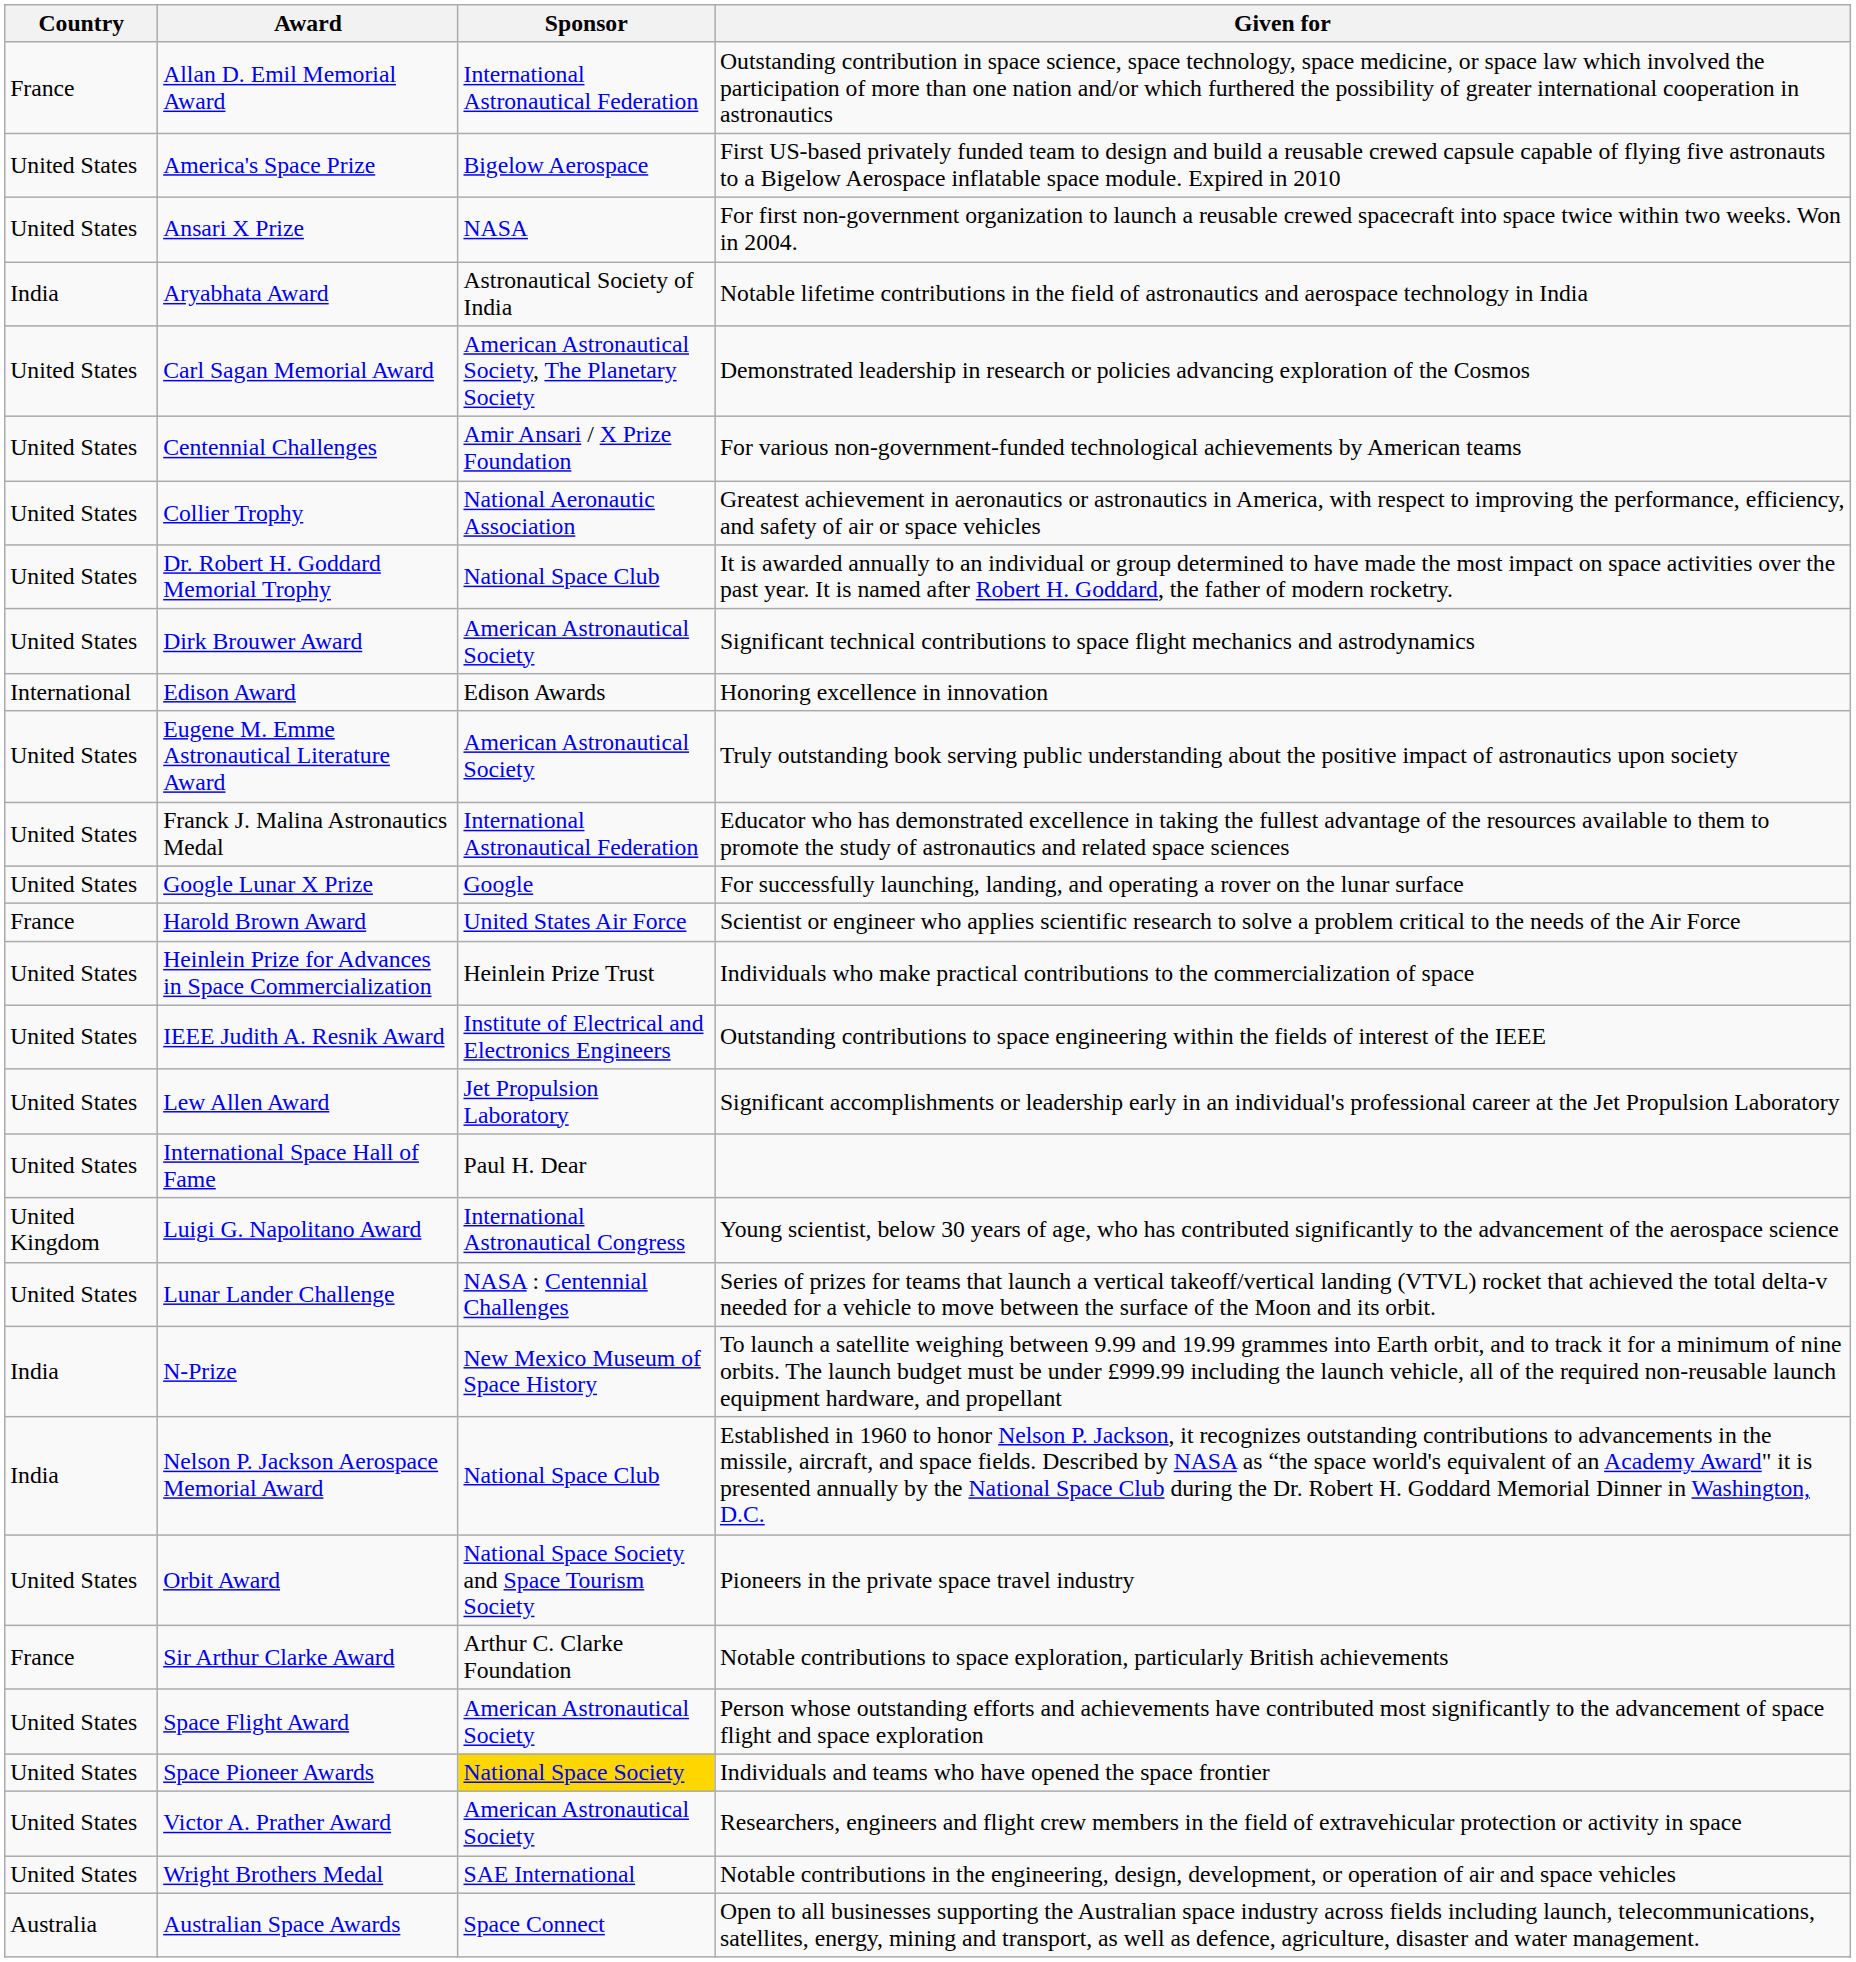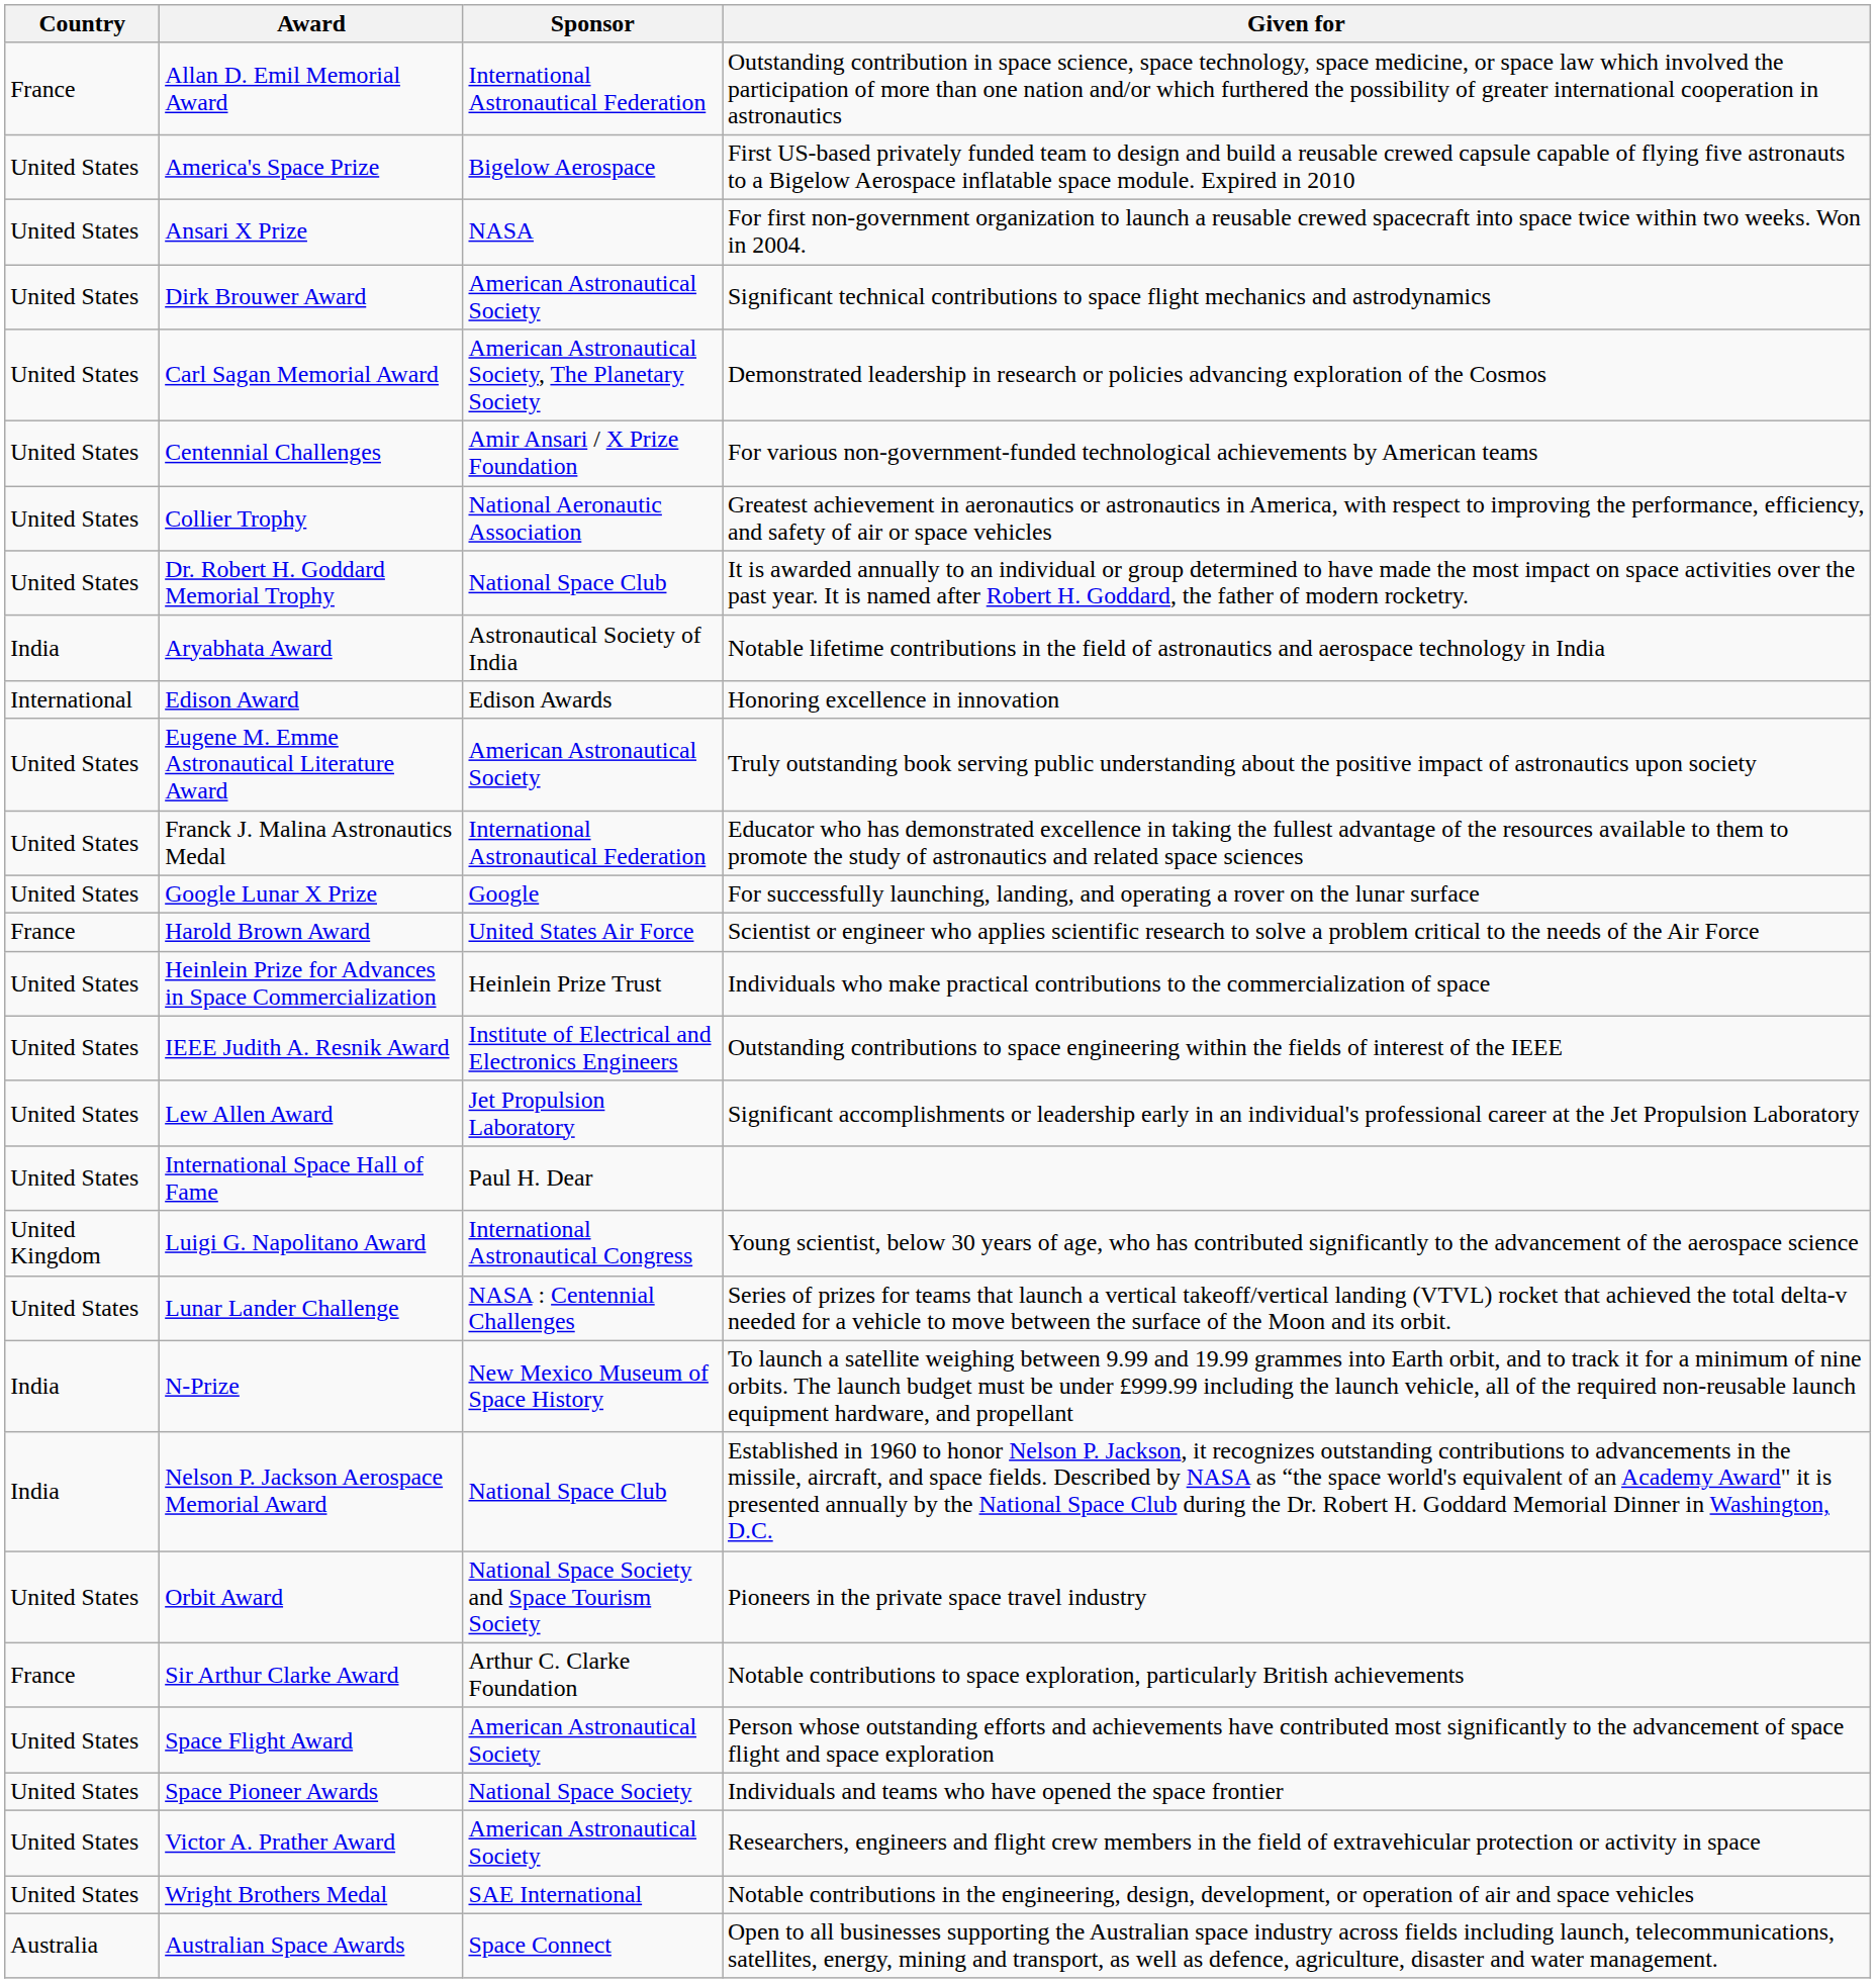 <table class="wikitable sortable">
 <tr>
 <th style="width:6em;">Country</th>
 <th>Award</th>
 <th>Sponsor</th>
 <th>Given for</th>
 </tr>
 <tr>
 <td>France</td>
 <td><a href='#'>Allan D. Emil Memorial Award</a></td>
 <td><a href='#'>International Astronautical Federation</a></td>
 <td>Outstanding contribution in space science, space technology, space medicine, or space law which involved the participation of more than one nation and/or which furthered the possibility of greater international cooperation in astronautics</td>
 </tr>
 <tr>
 <td>United States</td>
 <td><a href='#'>America's Space Prize</a></td>
 <td><a href='#'>Bigelow Aerospace</a></td>
 <td>First US-based privately funded team to design and build a reusable crewed capsule capable of flying five astronauts to a Bigelow Aerospace inflatable space module. Expired in 2010</td>
 </tr>
 <tr>
 <td>United States</td>
 <td><a href='#'>Ansari X Prize</a></td>
 <td><a href='#'>NASA</a></td>
 <td>For first non-government organization to launch a reusable crewed spacecraft into space twice within two weeks. Won in 2004.</td>
 </tr>
 <tr>
-<td>India</td>
-<td><a href='#'>Aryabhata Award</a></td>
-<td>Astronautical Society of India</td>
-<td>Notable lifetime contributions in the field of astronautics and aerospace technology in India</td>
+<td>United States</td>
+<td><a href='#'>Dirk Brouwer Award</a></td>
+<td><a href='#'>American Astronautical Society</a></td>
+<td>Significant technical contributions to space flight mechanics and astrodynamics</td>
 </tr>
 <tr>
 <td>United States</td>
 <td><a href='#'>Carl Sagan Memorial Award</a></td>
 <td><a href='#'>American Astronautical Society</a>, <a href='#'>The Planetary Society</a></td>
 <td>Demonstrated leadership in research or policies advancing exploration of the Cosmos</td>
 </tr>
 <tr>
 <td>United States</td>
 <td><a href='#'>Centennial Challenges</a></td>
 <td><a href='#'>Amir Ansari</a> / <a href='#'>X Prize Foundation</a></td>
 <td>For various non-government-funded technological achievements by American teams</td>
 </tr>
 <tr>
 <td>United States</td>
 <td><a href='#'>Collier Trophy</a></td>
 <td><a href='#'>National Aeronautic Association</a></td>
 <td>Greatest achievement in aeronautics or astronautics in America, with respect to improving the performance, efficiency, and safety of air or space vehicles</td>
 </tr>
 <tr>
 <td>United States</td>
 <td><a href='#'>Dr. Robert H. Goddard Memorial Trophy</a></td>
 <td><a href='#'>National Space Club</a></td>
 <td>It is awarded annually to an individual or group determined to have made the most impact on space activities over the past year. It is named after <a href='#'>Robert H. Goddard</a>, the father of modern rocketry.</td>
 </tr>
 <tr>
-<td>United States</td>
-<td><a href='#'>Dirk Brouwer Award</a></td>
-<td><a href='#'>American Astronautical Society</a></td>
-<td>Significant technical contributions to space flight mechanics and astrodynamics</td>
+<td>India</td>
+<td><a href='#'>Aryabhata Award</a></td>
+<td>Astronautical Society of India</td>
+<td>Notable lifetime contributions in the field of astronautics and aerospace technology in India</td>
 </tr>
 <tr>
 <td>International</td>
 <td><a href='#'>Edison Award</a></td>
 <td>Edison Awards</td>
 <td>Honoring excellence in innovation</td>
 </tr>
 <tr>
 <td>United States</td>
 <td><a href='#'>Eugene M. Emme Astronautical Literature Award</a></td>
 <td><a href='#'>American Astronautical Society</a></td>
 <td>Truly outstanding book serving public understanding about the positive impact of astronautics upon society</td>
 </tr>
 <tr>
 <td>United States</td>
 <td>Franck J. Malina Astronautics Medal</td>
 <td><a href='#'>International Astronautical Federation</a></td>
 <td>Educator who has demonstrated excellence in taking the fullest advantage of the resources available to them to promote the study of astronautics and related space sciences</td>
 </tr>
 <tr>
 <td>United States</td>
 <td><a href='#'>Google Lunar X Prize</a></td>
 <td><a href='#'>Google</a></td>
 <td>For successfully launching, landing, and operating a rover on the lunar surface</td>
 </tr>
 <tr>
 <td>France</td>
 <td><a href='#'>Harold Brown Award</a></td>
 <td><a href='#'>United States Air Force</a></td>
 <td>Scientist or engineer who applies scientific research to solve a problem critical to the needs of the Air Force</td>
 </tr>
 <tr>
 <td>United States</td>
 <td><a href='#'>Heinlein Prize for Advances in Space Commercialization</a></td>
 <td>Heinlein Prize Trust</td>
 <td>Individuals who make practical contributions to the commercialization of space</td>
 </tr>
 <tr>
 <td>United States</td>
 <td><a href='#'>IEEE Judith A. Resnik Award</a></td>
 <td><a href='#'>Institute of Electrical and Electronics Engineers</a></td>
 <td>Outstanding contributions to space engineering within the fields of interest of the IEEE</td>
 </tr>
 <tr>
 <td>United States</td>
 <td><a href='#'>Lew Allen Award</a></td>
 <td><a href='#'>Jet Propulsion Laboratory</a></td>
 <td>Significant accomplishments or leadership early in an individual's professional career at the Jet Propulsion Laboratory</td>
 </tr>
 <tr>
 <td>United States</td>
 <td><a href='#'>International Space Hall of Fame</a></td>
 <td>Paul H. Dear</td>
 <td></td>
 </tr>
 <tr>
 <td>United Kingdom</td>
 <td><a href='#'>Luigi G. Napolitano Award</a></td>
 <td><a href='#'>International Astronautical Congress</a></td>
 <td>Young scientist, below 30 years of age, who has contributed significantly to the advancement of the aerospace science</td>
 </tr>
 <tr>
 <td>United States</td>
 <td><a href='#'>Lunar Lander Challenge</a></td>
 <td><a href='#'>NASA</a> : <a href='#'>Centennial Challenges</a></td>
 <td>Series of prizes for teams that launch a vertical takeoff/vertical landing (VTVL) rocket that achieved the total delta-v needed for a vehicle to move between the surface of the Moon and its orbit.</td>
 </tr>
 <tr>
 <td>India</td>
 <td><a href='#'>N-Prize</a></td>
 <td><a href='#'>New Mexico Museum of Space History</a></td>
 <td>To launch a satellite weighing between 9.99 and 19.99 grammes into Earth orbit, and to track it for a minimum of nine orbits. The launch budget must be under £999.99 including the launch vehicle, all of the required non-reusable launch equipment hardware, and propellant</td>
 </tr>
 <tr>
 <td>India</td>
 <td><a href='#'>Nelson P. Jackson Aerospace Memorial Award</a></td>
 <td><a href='#'>National Space Club</a></td>
 <td>Established in 1960 to honor <a href='#'>Nelson P. Jackson</a>, it recognizes outstanding contributions to advancements in the missile, aircraft, and space fields. Described by <a href='#'>NASA</a> as “the space world's equivalent of an <a href='#'>Academy Award</a>" it is presented annually by the <a href='#'>National Space Club</a> during the Dr. Robert H. Goddard Memorial Dinner in <a href='#'>Washington, D.C.</a></td>
 </tr>
 <tr>
 <td>United States</td>
 <td><a href='#'>Orbit Award</a></td>
 <td><a href='#'>National Space Society</a> and <a href='#'>Space Tourism Society</a></td>
 <td>Pioneers in the private space travel industry</td>
 </tr>
 <tr>
 <td>France</td>
 <td><a href='#'>Sir Arthur Clarke Award</a></td>
 <td>Arthur C. Clarke Foundation</td>
 <td>Notable contributions to space exploration, particularly British achievements</td>
 </tr>
 <tr>
 <td>United States</td>
 <td><a href='#'>Space Flight Award</a></td>
 <td><a href='#'>American Astronautical Society</a></td>
 <td>Person whose outstanding efforts and achievements have contributed most significantly to the advancement of space flight and space exploration</td>
 </tr>
 <tr>
 <td>United States</td>
 <td><a href='#'>Space Pioneer Awards</a></td>
-<td style="background: gold;"><a href='#'>National Space Society</a></td>
+<td><a href='#'>National Space Society</a></td>
 <td>Individuals and teams who have opened the space frontier</td>
 </tr>
 <tr>
 <td>United States</td>
 <td><a href='#'>Victor A. Prather Award</a></td>
 <td><a href='#'>American Astronautical Society</a></td>
 <td>Researchers, engineers and flight crew members in the field of extravehicular protection or activity in space</td>
 </tr>
 <tr>
 <td>United States</td>
 <td><a href='#'>Wright Brothers Medal</a></td>
 <td><a href='#'>SAE International</a></td>
 <td>Notable contributions in the engineering, design, development, or operation of air and space vehicles</td>
 </tr>
 <tr>
 <td>Australia</td>
 <td><a href='#'>Australian Space Awards</a></td>
 <td><a href='#'>Space Connect</a></td>
 <td>Open to all businesses supporting the Australian space industry across fields including launch, telecommunications, satellites, energy, mining and transport, as well as defence, agriculture, disaster and water management.</td>
 </tr>
 </table>
